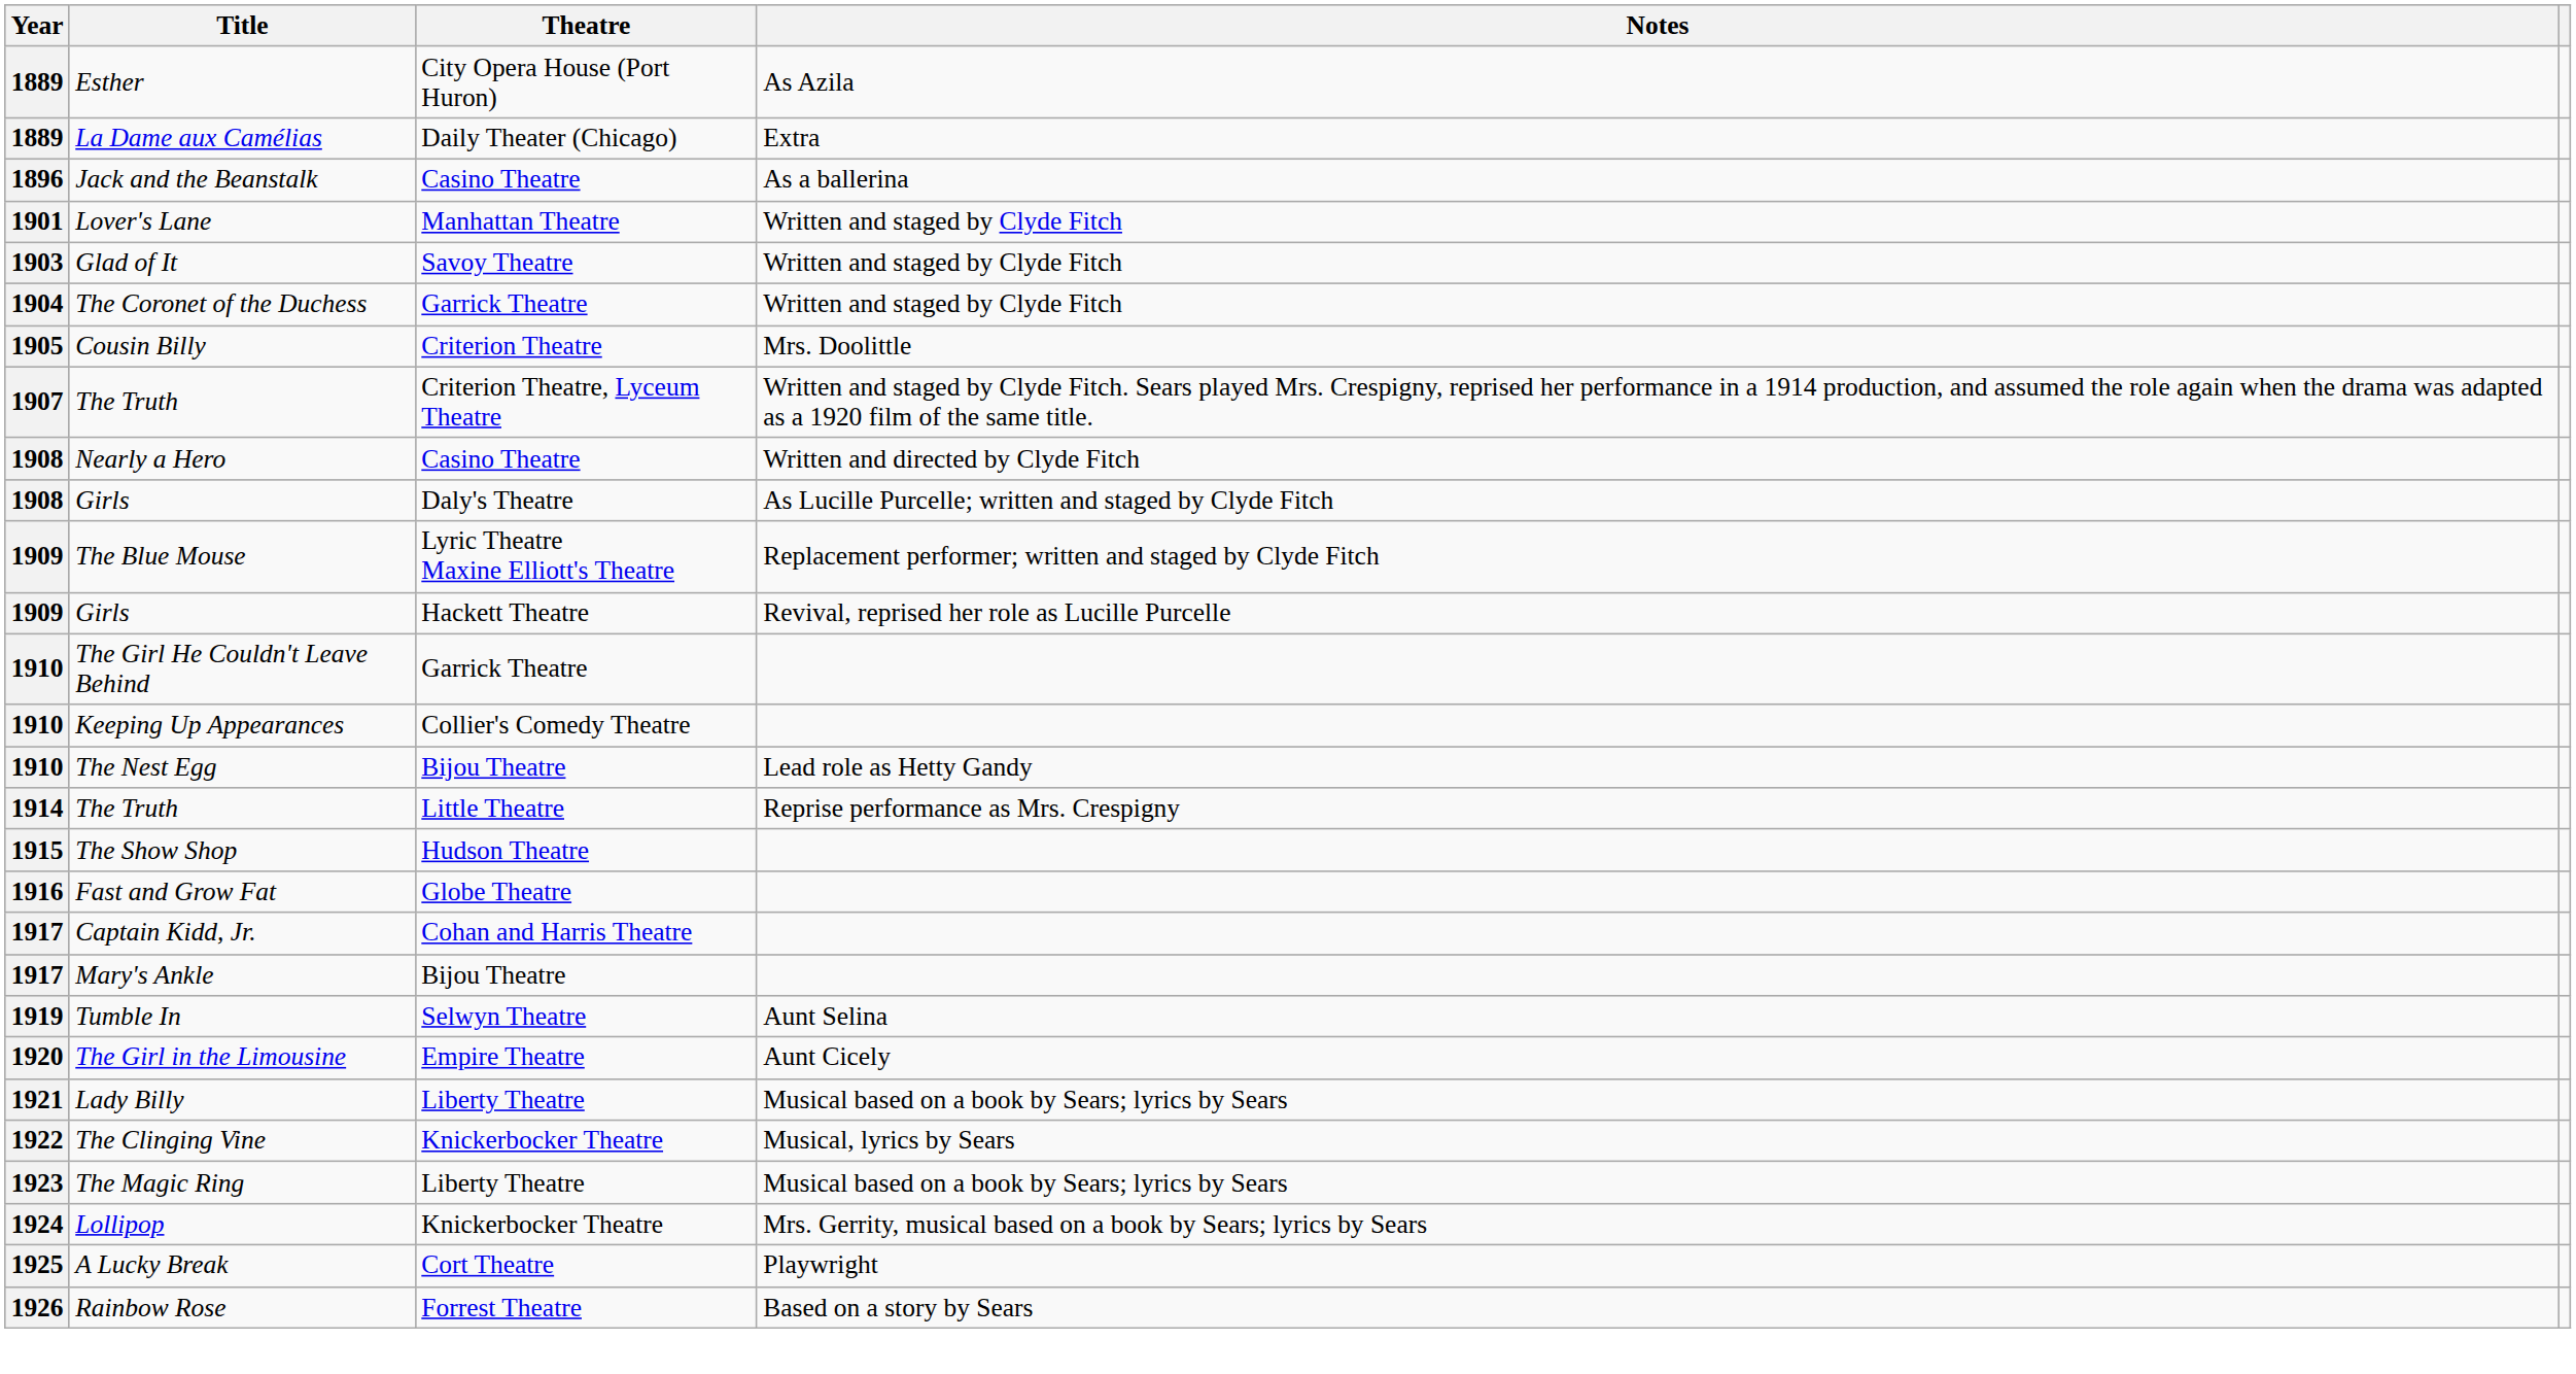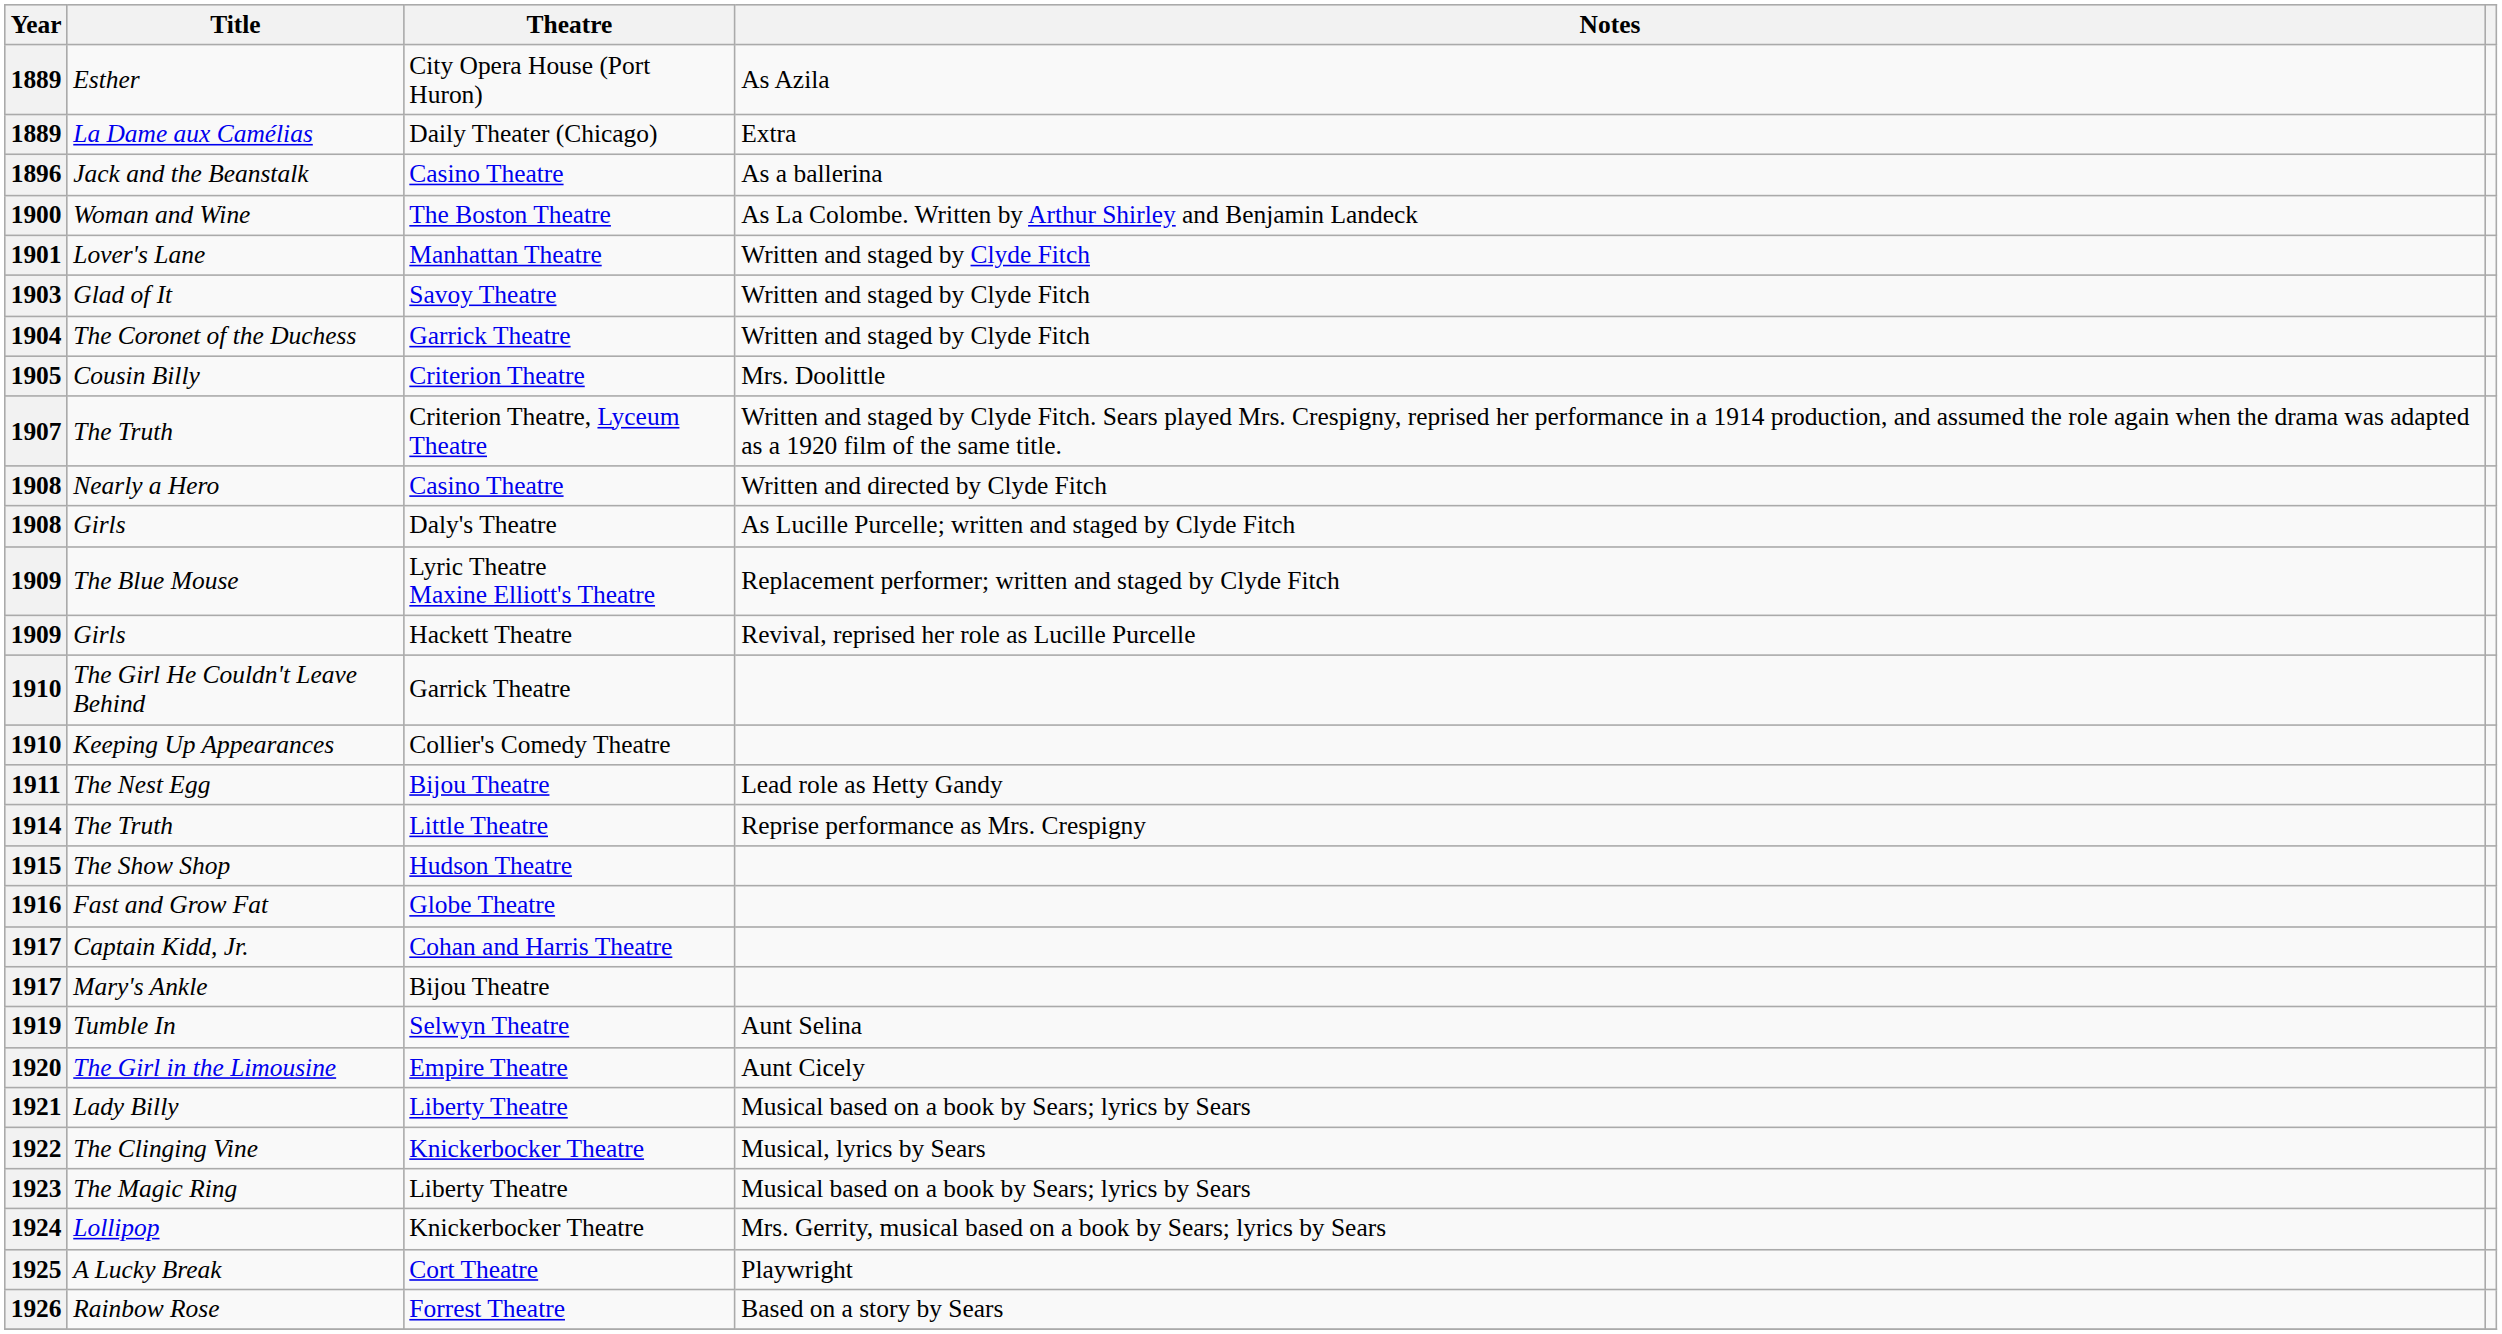 <table class="wikitable sortable plainrowheaders">
 <tr>
 <th scope="col">Year</th>
 <th scope="col">Title</th>
 <th scope="col">Theatre</th>
 <th scope="col" class="unsortable">Notes</th>
 <th scope="col" class="unsortable"></th>
 </tr>
 <tr>
 <th scope="row">1889</th>
 <td><em>Esther</em></td>
 <td>City Opera House (Port Huron)</td>
 <td>As Azila</td>
 <td align="center"></td>
 </tr>
 <tr>
 <th scope="row">1889</th>
 <td><em><a href='#'>La Dame aux Camélias</a></em></td>
 <td>Daily Theater (Chicago)</td>
 <td>Extra</td>
 <td align="center"></td>
 </tr>
 <tr>
 <th scope="row">1896</th>
 <td><em>Jack and the Beanstalk</em></td>
 <td><a href='#'>Casino Theatre</a></td>
 <td>As a ballerina</td>
+<td align="center"></td>
+</tr>
+<tr>
+<th scope="row">1900</th>
+<td><em>Woman and Wine</em></td>
+<td><a href='#'>The Boston Theatre</a></td>
+<td>As La Colombe. Written by <a href='#'>Arthur Shirley</a> and Benjamin Landeck</td>
 <td align="center"></td>
 </tr>
 <tr>
 <th scope="row">1901</th>
 <td><em>Lover's Lane</em></td>
 <td><a href='#'>Manhattan Theatre</a></td>
 <td>Written and staged by <a href='#'>Clyde Fitch</a></td>
 <td align="center"></td>
 </tr>
 <tr>
 <th scope="row">1903</th>
 <td><em>Glad of It</em></td>
 <td><a href='#'>Savoy Theatre</a></td>
 <td>Written and staged by Clyde Fitch</td>
 <td align="center"></td>
 </tr>
 <tr>
 <th scope="row">1904</th>
 <td><em>The Coronet of the Duchess</em></td>
 <td><a href='#'>Garrick Theatre</a></td>
 <td>Written and staged by Clyde Fitch</td>
 <td align="center"></td>
 </tr>
 <tr>
 <th scope="row">1905</th>
 <td><em>Cousin Billy</em></td>
 <td><a href='#'>Criterion Theatre</a></td>
 <td>Mrs. Doolittle</td>
 <td align="center"></td>
 </tr>
 <tr>
 <th scope="row">1907</th>
 <td><em>The Truth</em></td>
 <td>Criterion Theatre, <a href='#'>Lyceum Theatre</a></td>
 <td>Written and staged by Clyde Fitch. Sears played Mrs. Crespigny, reprised her performance in a 1914 production, and assumed the role again when the drama was adapted as a 1920 film of the same title.</td>
 <td align="center"></td>
 </tr>
 <tr>
 <th scope="row">1908</th>
 <td><em>Nearly a Hero</em></td>
 <td><a href='#'>Casino Theatre</a></td>
 <td>Written and directed by Clyde Fitch</td>
 <td align="center"></td>
 </tr>
 <tr>
 <th scope="row">1908</th>
 <td><em>Girls</em></td>
 <td>Daly's Theatre</td>
 <td>As Lucille Purcelle; written and staged by Clyde Fitch</td>
 <td align="center"></td>
 </tr>
 <tr>
 <th scope="row">1909</th>
 <td><em>The Blue Mouse</em></td>
 <td>Lyric Theatre<br> <a href='#'>Maxine Elliott's Theatre</a></td>
 <td>Replacement performer; written and staged by Clyde Fitch</td>
 <td align="center"></td>
 </tr>
 <tr>
 <th scope="row">1909</th>
 <td><em>Girls</em></td>
 <td>Hackett Theatre</td>
 <td>Revival, reprised her role as Lucille Purcelle</td>
 <td align="center"></td>
 </tr>
 <tr>
 <th scope="row">1910</th>
 <td><em>The Girl He Couldn't Leave Behind</em></td>
 <td>Garrick Theatre</td>
 <td></td>
 <td align="center"></td>
 </tr>
 <tr>
 <th scope="row">1910</th>
 <td><em>Keeping Up Appearances</em></td>
 <td>Collier's Comedy Theatre</td>
 <td></td>
 <td align="center"></td>
 </tr>
 <tr>
-<th scope="row">1910</th>
+<th scope="row">1911</th>
 <td><em>The Nest Egg</em></td>
 <td><a href='#'>Bijou Theatre</a></td>
 <td>Lead role as Hetty Gandy</td>
 <td align="center"></td>
 </tr>
 <tr>
 <th scope="row">1914</th>
 <td><em>The Truth</em></td>
 <td><a href='#'>Little Theatre</a></td>
 <td>Reprise performance as Mrs. Crespigny</td>
 <td align="center"></td>
 </tr>
 <tr>
 <th scope="row">1915</th>
 <td><em>The Show Shop</em></td>
 <td><a href='#'>Hudson Theatre</a></td>
 <td></td>
 <td align="center"></td>
 </tr>
 <tr>
 <th scope="row">1916</th>
 <td><em>Fast and Grow Fat</em></td>
 <td><a href='#'>Globe Theatre</a></td>
 <td></td>
 <td align="center"></td>
 </tr>
 <tr>
 <th scope="row">1917</th>
 <td><em>Captain Kidd, Jr.</em></td>
 <td><a href='#'>Cohan and Harris Theatre</a></td>
 <td></td>
 <td align="center"></td>
 </tr>
 <tr>
 <th scope="row">1917</th>
 <td><em>Mary's Ankle</em></td>
 <td>Bijou Theatre</td>
 <td></td>
 <td align="center"></td>
 </tr>
 <tr>
 <th scope="row">1919</th>
 <td><em>Tumble In</em></td>
 <td><a href='#'>Selwyn Theatre</a></td>
 <td>Aunt Selina</td>
 <td align="center"></td>
 </tr>
 <tr>
 <th scope="row">1920</th>
 <td><em><a href='#'>The Girl in the Limousine</a></em></td>
 <td><a href='#'>Empire Theatre</a></td>
 <td>Aunt Cicely</td>
 <td align="center"></td>
 </tr>
 <tr>
 <th scope="row">1921</th>
 <td><em>Lady Billy</em></td>
 <td><a href='#'>Liberty Theatre</a></td>
 <td>Musical based on a book by Sears; lyrics by Sears</td>
 <td align="center"></td>
 </tr>
 <tr>
 <th scope="row">1922</th>
 <td><em>The Clinging Vine</em></td>
 <td><a href='#'>Knickerbocker Theatre</a></td>
 <td>Musical, lyrics by Sears</td>
 <td align="center"></td>
 </tr>
 <tr>
 <th scope="row">1923</th>
 <td><em>The Magic Ring</em></td>
 <td>Liberty Theatre</td>
 <td>Musical based on a book by Sears; lyrics by Sears</td>
 <td align="center"></td>
 </tr>
 <tr>
 <th scope="row">1924</th>
 <td><em><a href='#'>Lollipop</a></em></td>
 <td>Knickerbocker Theatre</td>
 <td>Mrs. Gerrity, musical based on a book by Sears; lyrics by Sears</td>
 <td align="center"></td>
 </tr>
 <tr>
 <th scope="row">1925</th>
 <td><em>A Lucky Break</em></td>
 <td><a href='#'>Cort Theatre</a></td>
 <td>Playwright</td>
 <td align="center"></td>
 </tr>
 <tr>
 <th scope="row">1926</th>
 <td><em>Rainbow Rose</em></td>
 <td><a href='#'>Forrest Theatre</a></td>
 <td>Based on a story by Sears</td>
 <td align="center"></td>
 </tr>
 <tr>
 </tr>
 </table>
